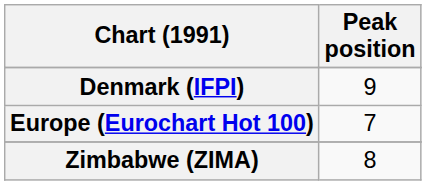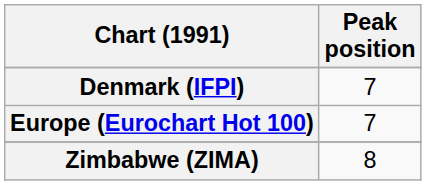 <table class="wikitable sortable plainrowheaders" style="text-align:center">
 <tr>
 <th scope="col">Chart (1991)</th>
 <th scope="col">Peak<br>position</th>
 </tr>
 <tr>
 </tr>
 <tr>
 </tr>
 <tr>
 </tr>
 <tr>
 </tr>
 <tr>
 </tr>
 <tr>
 <th scope=row>Denmark (<a href='#'>IFPI</a>)</th>
-<td>9</td>
+<td>7</td>
 </tr>
 <tr>
 <th scope="row">Europe (<a href='#'>Eurochart Hot 100</a>)</th>
 <td>7</td>
 </tr>
 <tr>
 </tr>
 <tr>
 </tr>
 <tr>
 </tr>
 <tr>
 </tr>
 <tr>
 </tr>
 <tr>
 </tr>
 <tr>
 </tr>
 <tr>
 </tr>
 <tr>
 </tr>
 <tr>
 </tr>
 <tr>
 </tr>
 <tr>
 </tr>
 <tr>
 <th scope="row">Zimbabwe (ZIMA)</th>
 <td>8</td>
 </tr>
 </table>
